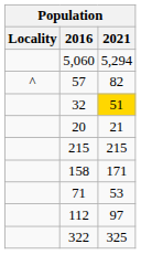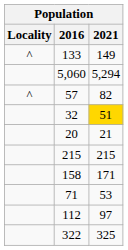 <table class="wikitable" style="text-align:center;">
 <tr>
 <th colspan="3" style="text-align:center;  font-weight:bold">Population</th>
 </tr>
 <tr>
 <th style="text-align:center; background:  font-weight:bold">Locality</th>
 <th style="text-align:center; background:  font-weight:bold"><strong>2016</strong></th>
 <th style="text-align:center; background:  font-weight:bold"><strong>2021</strong></th>
+</tr>
+<tr>
+<td>^</td>
+<td>133</td>
+<td>149</td>
 </tr>
 <tr>
 <td></td>
 <td>5,060</td>
 <td>5,294</td>
 </tr>
 <tr>
 <td>^</td>
 <td>57</td>
 <td>82</td>
 </tr>
 <tr>
 <td></td>
 <td>32</td>
 <td style="background: gold;">51</td>
 </tr>
 <tr>
 <td></td>
 <td>20</td>
 <td>21</td>
 </tr>
 <tr>
 <td></td>
 <td>215</td>
 <td>215</td>
 </tr>
 <tr>
 <td></td>
 <td>158</td>
 <td>171</td>
 </tr>
 <tr>
 <td></td>
 <td>71</td>
 <td>53</td>
 </tr>
 <tr>
 <td></td>
 <td>112</td>
 <td>97</td>
 </tr>
 <tr>
 <td></td>
 <td>322</td>
 <td>325</td>
 </tr>
 </table>
